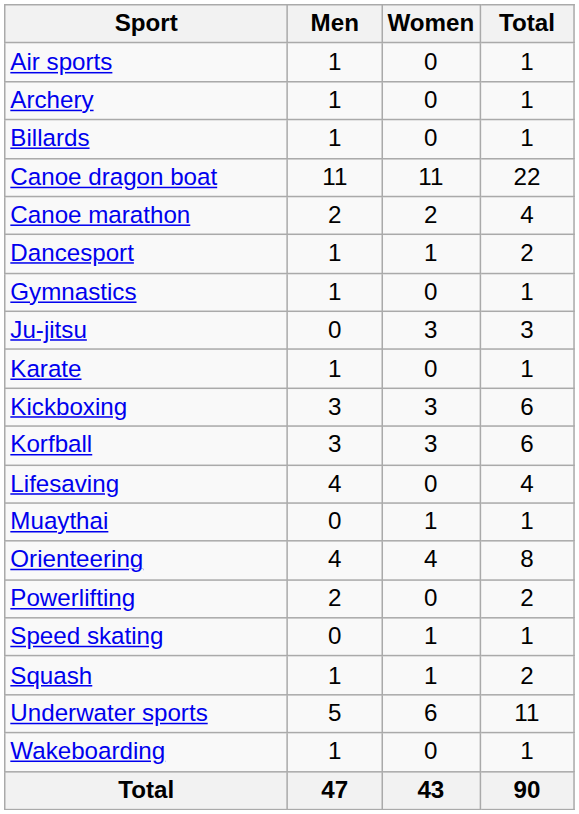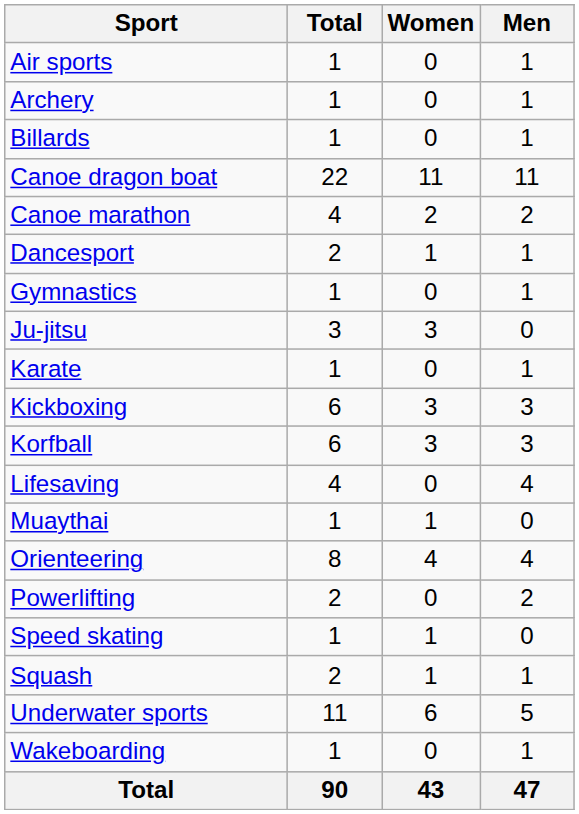 <table class="wikitable sortable" style="text-align:center;">
 <tr>
 <th width=180>Sport</th>
+<th width=55>Total</th>
+<th width=55>Women</th>
 <th width=55>Men</th>
-<th width=55>Women</th>
-<th width=55>Total</th>
 </tr>
 <tr>
 <td align=left><a href='#'>Air sports</a></td>
 <td>1</td>
 <td>0</td>
 <td>1</td>
 </tr>
 <tr>
 <td align=left><a href='#'>Archery</a></td>
 <td>1</td>
 <td>0</td>
 <td>1</td>
 </tr>
 <tr>
 <td align=left><a href='#'>Billards</a></td>
 <td>1</td>
 <td>0</td>
 <td>1</td>
 </tr>
 <tr>
 <td align=left><a href='#'>Canoe dragon boat</a></td>
+<td>22</td>
 <td>11</td>
 <td>11</td>
-<td>22</td>
 </tr>
 <tr>
 <td align=left><a href='#'>Canoe marathon</a></td>
+<td>4</td>
 <td>2</td>
 <td>2</td>
-<td>4</td>
 </tr>
 <tr>
 <td align=left><a href='#'>Dancesport</a></td>
+<td>2</td>
 <td>1</td>
 <td>1</td>
-<td>2</td>
 </tr>
 <tr>
 <td align=left><a href='#'>Gymnastics</a></td>
 <td>1</td>
 <td>0</td>
 <td>1</td>
 </tr>
 <tr>
 <td align=left><a href='#'>Ju-jitsu</a></td>
-<td>0</td>
 <td>3</td>
 <td>3</td>
+<td>0</td>
 </tr>
 <tr>
 <td align=left><a href='#'>Karate</a></td>
 <td>1</td>
 <td>0</td>
 <td>1</td>
 </tr>
 <tr>
 <td align=left><a href='#'>Kickboxing</a></td>
+<td>6</td>
 <td>3</td>
 <td>3</td>
-<td>6</td>
 </tr>
 <tr>
 <td align=left><a href='#'>Korfball</a></td>
+<td>6</td>
 <td>3</td>
 <td>3</td>
-<td>6</td>
 </tr>
 <tr>
 <td align=left><a href='#'>Lifesaving</a></td>
 <td>4</td>
 <td>0</td>
 <td>4</td>
 </tr>
 <tr>
 <td align=left><a href='#'>Muaythai</a></td>
-<td>0</td>
 <td>1</td>
 <td>1</td>
+<td>0</td>
 </tr>
 <tr>
 <td align=left><a href='#'>Orienteering</a></td>
+<td>8</td>
 <td>4</td>
 <td>4</td>
-<td>8</td>
 </tr>
 <tr>
 <td align=left><a href='#'>Powerlifting</a></td>
 <td>2</td>
 <td>0</td>
 <td>2</td>
 </tr>
 <tr>
 <td align=left><a href='#'>Speed skating</a></td>
+<td>1</td>
+<td>1</td>
 <td>0</td>
+</tr>
+<tr>
+<td align=left><a href='#'>Squash</a></td>
+<td>2</td>
 <td>1</td>
 <td>1</td>
 </tr>
 <tr>
-<td align=left><a href='#'>Squash</a></td>
-<td>1</td>
-<td>1</td>
-<td>2</td>
-</tr>
-<tr>
 <td align=left><a href='#'>Underwater sports</a></td>
+<td>11</td>
+<td>6</td>
 <td>5</td>
-<td>6</td>
-<td>11</td>
 </tr>
 <tr>
 <td align=left><a href='#'>Wakeboarding</a></td>
 <td>1</td>
 <td>0</td>
 <td>1</td>
 </tr>
 <tr>
 <th>Total</th>
+<th>90</th>
+<th>43</th>
 <th>47</th>
-<th>43</th>
-<th>90</th>
 </tr>
 </table>
